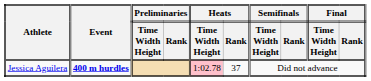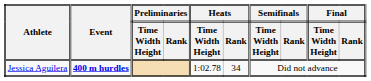 <table class=wikitable style="font-size:90%; border: double;">
 <tr>
 <th rowspan="2" style="border-right:double">Athlete</th>
 <th rowspan="2" style="border-right:double">Event</th>
 <th colspan="2" style="border-right:double; border-bottom:double;">Preliminaries</th>
 <th colspan="2" style="border-right:double; border-bottom:double;">Heats</th>
 <th colspan="2" style="border-right:double; border-bottom:double;">Semifinals</th>
 <th colspan="2" style="border-right:double; border-bottom:double;">Final</th>
 </tr>
 <tr>
 <th>Time<br>Width<br>Height</th>
 <th style="border-right:double">Rank</th>
 <th>Time<br>Width<br>Height</th>
 <th style="border-right:double">Rank</th>
 <th>Time<br>Width<br>Height</th>
 <th style="border-right:double">Rank</th>
 <th>Time<br>Width<br>Height</th>
 <th style="border-right:double">Rank</th>
 </tr>
 <tr style="border-top: double;">
 <td style="border-right:double"><a href='#'>Jessica Aguilera</a></td>
 <td style="border-right:double"><strong><a href='#'>400 m hurdles</a></strong></td>
 <td style="border-right:double" colspan= 2 bgcolor="wheat"></td>
-<td align=center style="background: pink;">1:02.78</td>
-<td align=center style="border-right:double">37</td>
+<td align=center>1:02.78</td>
+<td align=center style="border-right:double">34</td>
 <td colspan="4" align=center>Did not advance</td>
 </tr>
 </table>
